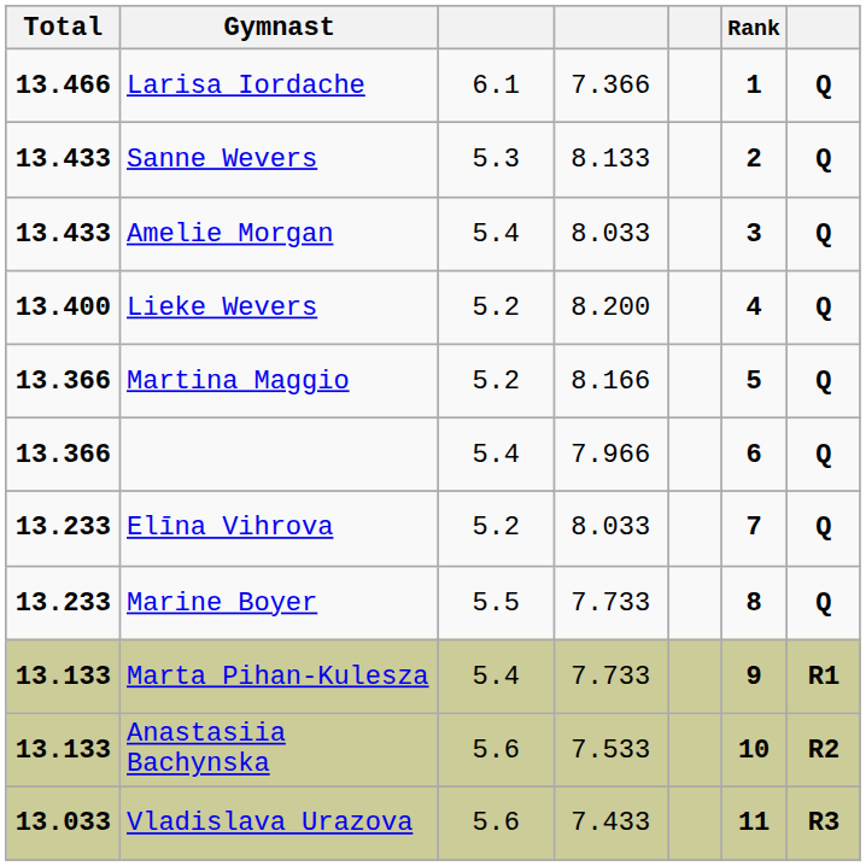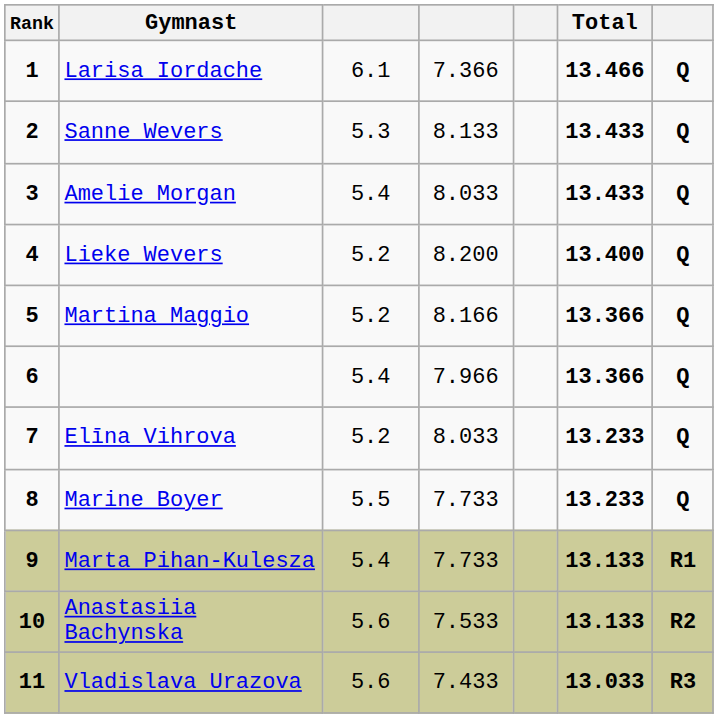 <table style="text-align:center;" class="wikitable sortable">
 <tr>
-<th scope="col" style="width:50px;">Total</th>
+<th scope="col" style="width:15px;"><small>Rank</small></th>
 <th scope="col" style="width:150px;">Gymnast</th>
 <th scope="col" style="width:50px;"><small></small></th>
 <th scope="col" style="width:50px;"><small></small></th>
 <th scope="col" style="width:20px;"><small></small></th>
-<th scope="col" style="width:15px;"><small>Rank</small></th>
+<th scope="col" style="width:50px;">Total</th>
 <th scope="col" style="width:30px;"><small></small></th>
 </tr>
 <tr>
-<td><strong>13.466</strong></td>
+<td scope="row" style="text-align:center"><strong>1</strong></td>
 <td style="height:30px; text-align:left;"> <a href='#'>Larisa Iordache</a></td>
 <td>6.1</td>
 <td>7.366</td>
 <td></td>
-<td scope="row" style="text-align:center"><strong>1</strong></td>
+<td><strong>13.466</strong></td>
 <td><strong>Q</strong></td>
 </tr>
 <tr>
-<td><strong>13.433</strong></td>
+<td scope="row" style="text-align:center"><strong>2</strong></td>
 <td style="height:30px; text-align:left;"> <a href='#'>Sanne Wevers</a></td>
 <td>5.3</td>
 <td>8.133</td>
 <td></td>
-<td scope="row" style="text-align:center"><strong>2</strong></td>
+<td><strong>13.433</strong></td>
 <td><strong>Q</strong></td>
 </tr>
 <tr>
-<td><strong>13.433</strong></td>
+<td scope="row" style="text-align:center"><strong>3</strong></td>
 <td style="height:30px; text-align:left;"> <a href='#'>Amelie Morgan</a></td>
 <td>5.4</td>
 <td>8.033</td>
 <td></td>
-<td scope="row" style="text-align:center"><strong>3</strong></td>
+<td><strong>13.433</strong></td>
 <td><strong>Q</strong></td>
 </tr>
 <tr>
-<td><strong>13.400</strong></td>
+<td scope="row" style="text-align:center"><strong>4</strong></td>
 <td style="height:30px; text-align:left;"> <a href='#'>Lieke Wevers</a></td>
 <td>5.2</td>
 <td>8.200</td>
 <td></td>
-<td scope="row" style="text-align:center"><strong>4</strong></td>
+<td><strong>13.400</strong></td>
 <td><strong>Q</strong></td>
 </tr>
 <tr>
-<td><strong>13.366</strong></td>
+<td scope="row" style="text-align:center"><strong>5</strong></td>
 <td style="height:30px; text-align:left;"> <a href='#'>Martina Maggio</a></td>
 <td>5.2</td>
 <td>8.166</td>
 <td></td>
-<td scope="row" style="text-align:center"><strong>5</strong></td>
+<td><strong>13.366</strong></td>
 <td><strong>Q</strong></td>
 </tr>
 <tr>
-<td><strong>13.366</strong></td>
+<td scope="row" style="text-align:center"><strong>6</strong></td>
 <td style="height:30px; text-align:left;"></td>
 <td>5.4</td>
 <td>7.966</td>
 <td></td>
-<td scope="row" style="text-align:center"><strong>6</strong></td>
+<td><strong>13.366</strong></td>
 <td><strong>Q</strong></td>
 </tr>
 <tr>
-<td><strong>13.233</strong></td>
+<td scope="row" style="text-align:center"><strong>7</strong></td>
 <td style="height:30px; text-align:left;"> <a href='#'>Elīna Vihrova</a></td>
 <td>5.2</td>
 <td>8.033</td>
 <td></td>
-<td scope="row" style="text-align:center"><strong>7</strong></td>
+<td><strong>13.233</strong></td>
 <td><strong>Q</strong></td>
 </tr>
 <tr>
-<td><strong>13.233</strong></td>
+<td scope="row" style="text-align:center"><strong>8</strong></td>
 <td style="height:30px; text-align:left;"> <a href='#'>Marine Boyer</a></td>
 <td>5.5</td>
 <td>7.733</td>
 <td></td>
-<td scope="row" style="text-align:center"><strong>8</strong></td>
+<td><strong>13.233</strong></td>
 <td><strong>Q</strong></td>
 </tr>
 <tr style="background:#cccc99;">
-<td><strong>13.133</strong></td>
+<td scope="row" style="text-align:center"><strong>9</strong></td>
 <td style="height:30px; text-align:left;"> <a href='#'>Marta Pihan-Kulesza</a></td>
 <td>5.4</td>
 <td>7.733</td>
 <td></td>
-<td scope="row" style="text-align:center"><strong>9</strong></td>
+<td><strong>13.133</strong></td>
 <td><strong>R1</strong></td>
 </tr>
 <tr style="background:#cccc99;">
-<td><strong>13.133</strong></td>
+<td scope="row" style="text-align:center"><strong>10</strong></td>
 <td style="height:30px; text-align:left;"> <a href='#'>Anastasiia Bachynska</a></td>
 <td>5.6</td>
 <td>7.533</td>
 <td></td>
-<td scope="row" style="text-align:center"><strong>10</strong></td>
+<td><strong>13.133</strong></td>
 <td><strong>R2</strong></td>
 </tr>
 <tr style="background:#cccc99;">
-<td><strong>13.033</strong></td>
+<td scope="row" style="text-align:center"><strong>11</strong></td>
 <td style="height:30px; text-align:left;"> <a href='#'>Vladislava Urazova</a></td>
 <td>5.6</td>
 <td>7.433</td>
 <td></td>
-<td scope="row" style="text-align:center"><strong>11</strong></td>
+<td><strong>13.033</strong></td>
 <td><strong>R3</strong></td>
 </tr>
 </table>
